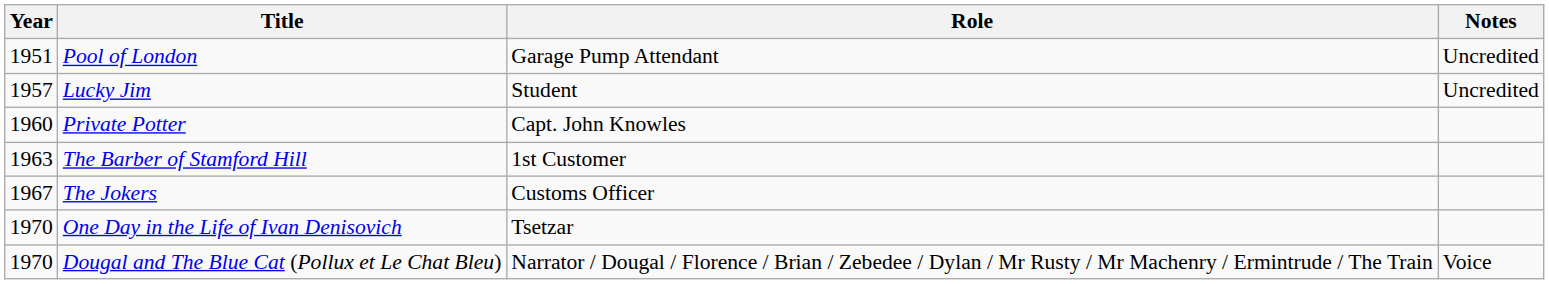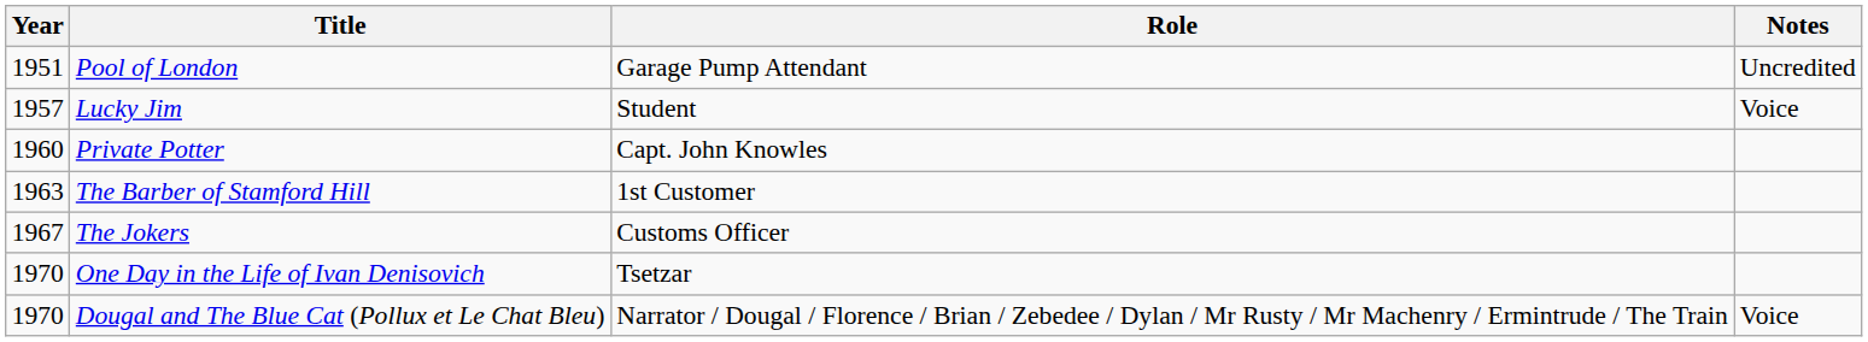 <table class="wikitable">
 <tr>
 <th>Year</th>
 <th>Title</th>
 <th>Role</th>
 <th>Notes</th>
 </tr>
 <tr>
 <td>1951</td>
 <td><em><a href='#'>Pool of London</a></em></td>
 <td>Garage Pump Attendant</td>
 <td>Uncredited</td>
 </tr>
 <tr>
 <td>1957</td>
 <td><em><a href='#'>Lucky Jim</a></em></td>
 <td>Student</td>
-<td>Uncredited</td>
+<td>Voice</td>
 </tr>
 <tr>
 <td>1960</td>
 <td><em><a href='#'>Private Potter</a></em></td>
 <td>Capt. John Knowles</td>
 <td></td>
 </tr>
 <tr>
 <td>1963</td>
 <td><em><a href='#'>The Barber of Stamford Hill</a></em></td>
 <td>1st Customer</td>
 <td></td>
 </tr>
 <tr>
 <td>1967</td>
 <td><em><a href='#'>The Jokers</a></em></td>
 <td>Customs Officer</td>
 <td></td>
 </tr>
 <tr>
 <td>1970</td>
 <td><em><a href='#'>One Day in the Life of Ivan Denisovich</a></em></td>
 <td>Tsetzar</td>
 <td></td>
 </tr>
 <tr>
 <td>1970</td>
 <td><em><a href='#'>Dougal and The Blue Cat</a></em> (<em>Pollux et Le Chat Bleu</em>)</td>
 <td>Narrator / Dougal / Florence / Brian / Zebedee / Dylan / Mr Rusty / Mr Machenry / Ermintrude / The Train</td>
 <td>Voice</td>
 </tr>
 </table>
